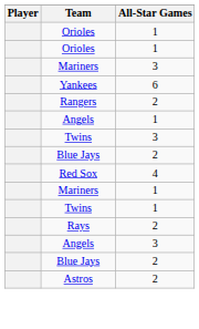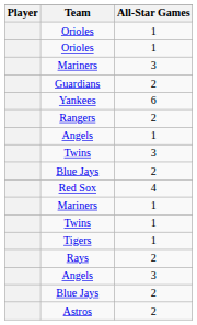 <table class="wikitable sortable plainrowheaders" style="text-align:center;">
 <tr>
 </tr>
 <tr>
 <th scope="col">Player</th>
 <th scope="col" style="width:100px;">Team</th>
 <th scope="col">All-Star Games</th>
 </tr>
 <tr>
 <th scope="row" style="text-align:center"></th>
 <td><a href='#'>Orioles</a></td>
 <td>1</td>
 </tr>
 <tr>
 <th scope="row" style="text-align:center"></th>
 <td><a href='#'>Orioles</a></td>
 <td>1</td>
 </tr>
 <tr>
 <th scope="row" style="text-align:center"></th>
 <td><a href='#'>Mariners</a></td>
 <td>3</td>
+</tr>
+<tr>
+<th scope="row" style="text-align:center"></th>
+<td><a href='#'>Guardians</a></td>
+<td>2</td>
 </tr>
 <tr>
 <th scope="row" style="text-align:center"></th>
 <td><a href='#'>Yankees</a></td>
 <td>6</td>
 </tr>
 <tr>
 <th scope="row" style="text-align:center"></th>
 <td><a href='#'>Rangers</a></td>
 <td>2</td>
 </tr>
 <tr>
 <th scope="row" style="text-align:center"></th>
 <td><a href='#'>Angels</a></td>
 <td>1</td>
 </tr>
 <tr>
 <th scope="row" style="text-align:center"></th>
 <td><a href='#'>Twins</a></td>
 <td>3</td>
 </tr>
 <tr>
 <th scope="row" style="text-align:center"></th>
 <td><a href='#'>Blue Jays</a></td>
 <td>2</td>
 </tr>
 <tr>
 <th scope="row" style="text-align:center"></th>
 <td><a href='#'>Red Sox</a></td>
 <td>4</td>
 </tr>
 <tr>
 <th scope="row" style="text-align:center"></th>
 <td><a href='#'>Mariners</a></td>
 <td>1</td>
 </tr>
 <tr>
 <th scope="row" style="text-align:center"></th>
 <td><a href='#'>Twins</a></td>
 <td>1</td>
 </tr>
 <tr>
 <th scope="row" style="text-align:center"></th>
+<td><a href='#'>Tigers</a></td>
+<td>1</td>
+</tr>
+<tr>
+<th scope="row" style="text-align:center"></th>
 <td><a href='#'>Rays</a></td>
 <td>2</td>
 </tr>
 <tr>
 <th scope="row" style="text-align:center"></th>
 <td><a href='#'>Angels</a></td>
 <td>3</td>
 </tr>
 <tr>
 <th scope="row" style="text-align:center"></th>
 <td><a href='#'>Blue Jays</a></td>
 <td>2</td>
 </tr>
 <tr>
 <th scope="row" style="text-align:center"></th>
 <td><a href='#'>Astros</a></td>
 <td>2</td>
 </tr>
 </table>
